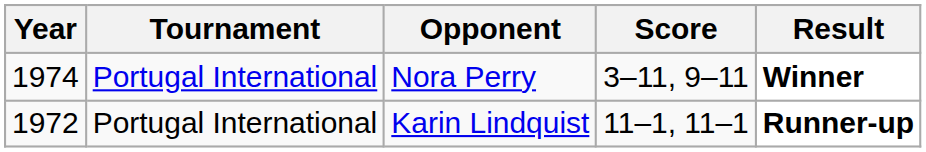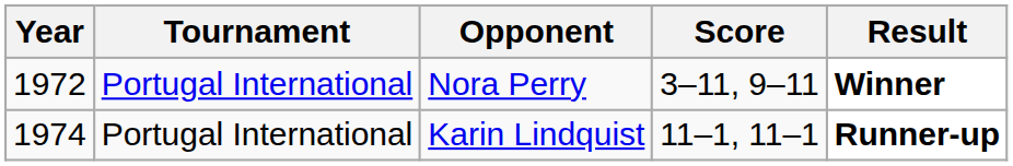 <table class="sortable wikitable" style="font-size: 90%;">
 <tr>
 <th>Year</th>
 <th>Tournament</th>
 <th>Opponent</th>
 <th>Score</th>
 <th>Result</th>
 </tr>
 <tr>
-<td align="center">1974</td>
+<td align="center">1972</td>
 <td align="left"><a href='#'>Portugal International</a></td>
 <td align="left"> <a href='#'>Nora Perry</a></td>
 <td align="left">3–11, 9–11</td>
 <td style="text-align:left; background:white"> <strong>Winner</strong></td>
 </tr>
 <tr>
-<td align="center">1972</td>
+<td align="center">1974</td>
 <td align="left">Portugal International</td>
 <td align="left"> <a href='#'>Karin Lindquist</a></td>
 <td align="left">11–1, 11–1</td>
 <td style="text-align:left; background:white"> <strong>Runner-up</strong></td>
 </tr>
 </table>
